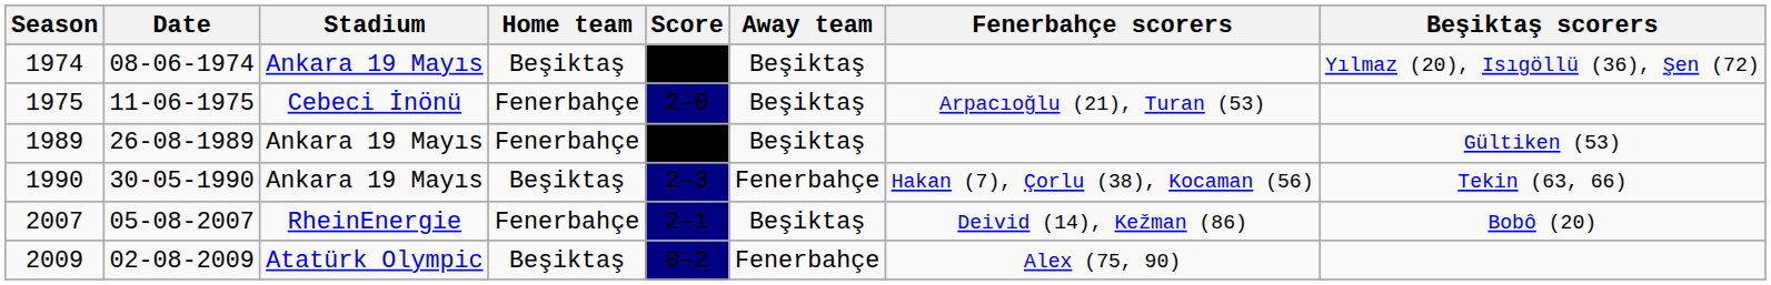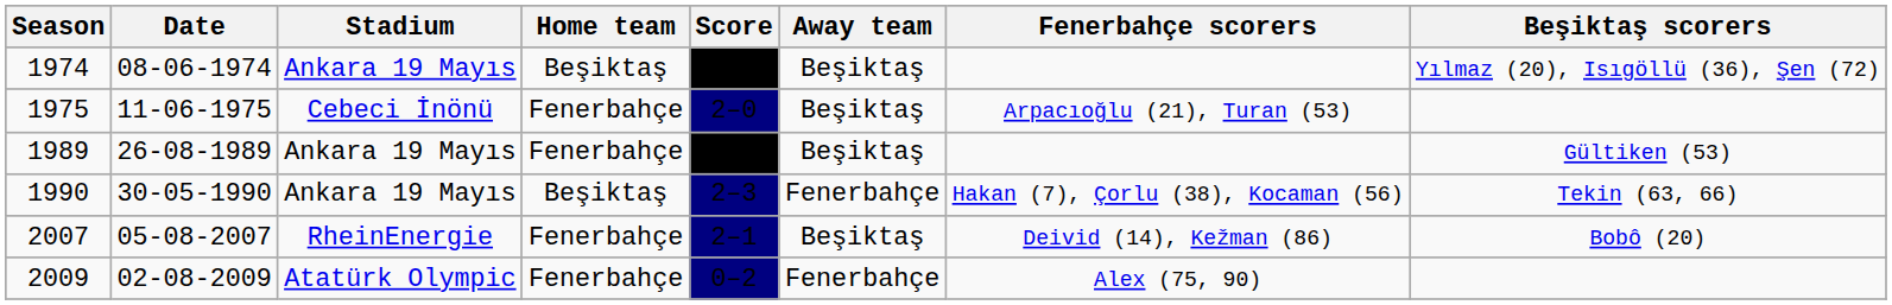 <table class="wikitable" style="text-align:center">
 <tr>
 <th>Season</th>
 <th>Date</th>
 <th>Stadium</th>
 <th>Home team</th>
 <th>Score</th>
 <th>Away team</th>
 <th>Fenerbahçe scorers</th>
 <th>Beşiktaş scorers</th>
 </tr>
 <tr>
 <td>1974</td>
 <td>08-06-1974</td>
 <td><a href='#'>Ankara 19 Mayıs</a></td>
 <td>Beşiktaş</td>
 <td bgcolor=black><span>3–0</span></td>
 <td>Beşiktaş</td>
 <td></td>
 <td><small><a href='#'>Yılmaz</a> (20), <a href='#'>Isıgöllü</a> (36), <a href='#'>Şen</a> (72)</small></td>
 </tr>
 <tr>
 <td>1975</td>
 <td>11-06-1975</td>
 <td><a href='#'>Cebeci İnönü</a></td>
 <td>Fenerbahçe</td>
 <td bgcolor=navy><span>2–0</span></td>
 <td>Beşiktaş</td>
 <td><small><a href='#'>Arpacıoğlu</a> (21), <a href='#'>Turan</a> (53)</small></td>
 <td></td>
 </tr>
 <tr>
 <td>1989</td>
 <td>26-08-1989</td>
 <td>Ankara 19 Mayıs</td>
 <td>Fenerbahçe</td>
 <td bgcolor=black><span>0–1</span></td>
 <td>Beşiktaş</td>
 <td></td>
 <td><small><a href='#'>Gültiken</a> (53)</small></td>
 </tr>
 <tr>
 <td>1990</td>
 <td>30-05-1990</td>
 <td>Ankara 19 Mayıs</td>
 <td>Beşiktaş</td>
 <td bgcolor=navy><span>2–3</span></td>
 <td>Fenerbahçe</td>
 <td><small><a href='#'>Hakan</a> (7), <a href='#'>Çorlu</a> (38), <a href='#'>Kocaman</a> (56)</small></td>
 <td><small><a href='#'>Tekin</a> (63, 66)</small></td>
 </tr>
 <tr>
 <td>2007</td>
 <td>05-08-2007</td>
 <td><a href='#'>RheinEnergie</a></td>
 <td>Fenerbahçe</td>
 <td bgcolor=navy><span>2–1</span></td>
 <td>Beşiktaş</td>
 <td><small><a href='#'>Deivid</a> (14), <a href='#'>Kežman</a> (86)</small></td>
 <td><small><a href='#'>Bobô</a> (20)</small></td>
 </tr>
 <tr>
 <td>2009</td>
 <td>02-08-2009</td>
 <td><a href='#'>Atatürk Olympic</a></td>
-<td>Beşiktaş</td>
+<td>Fenerbahçe</td>
 <td bgcolor=navy><span>0–2</span></td>
 <td>Fenerbahçe</td>
 <td><small><a href='#'>Alex</a> (75, 90)</small></td>
 <td></td>
 </tr>
 </table>
